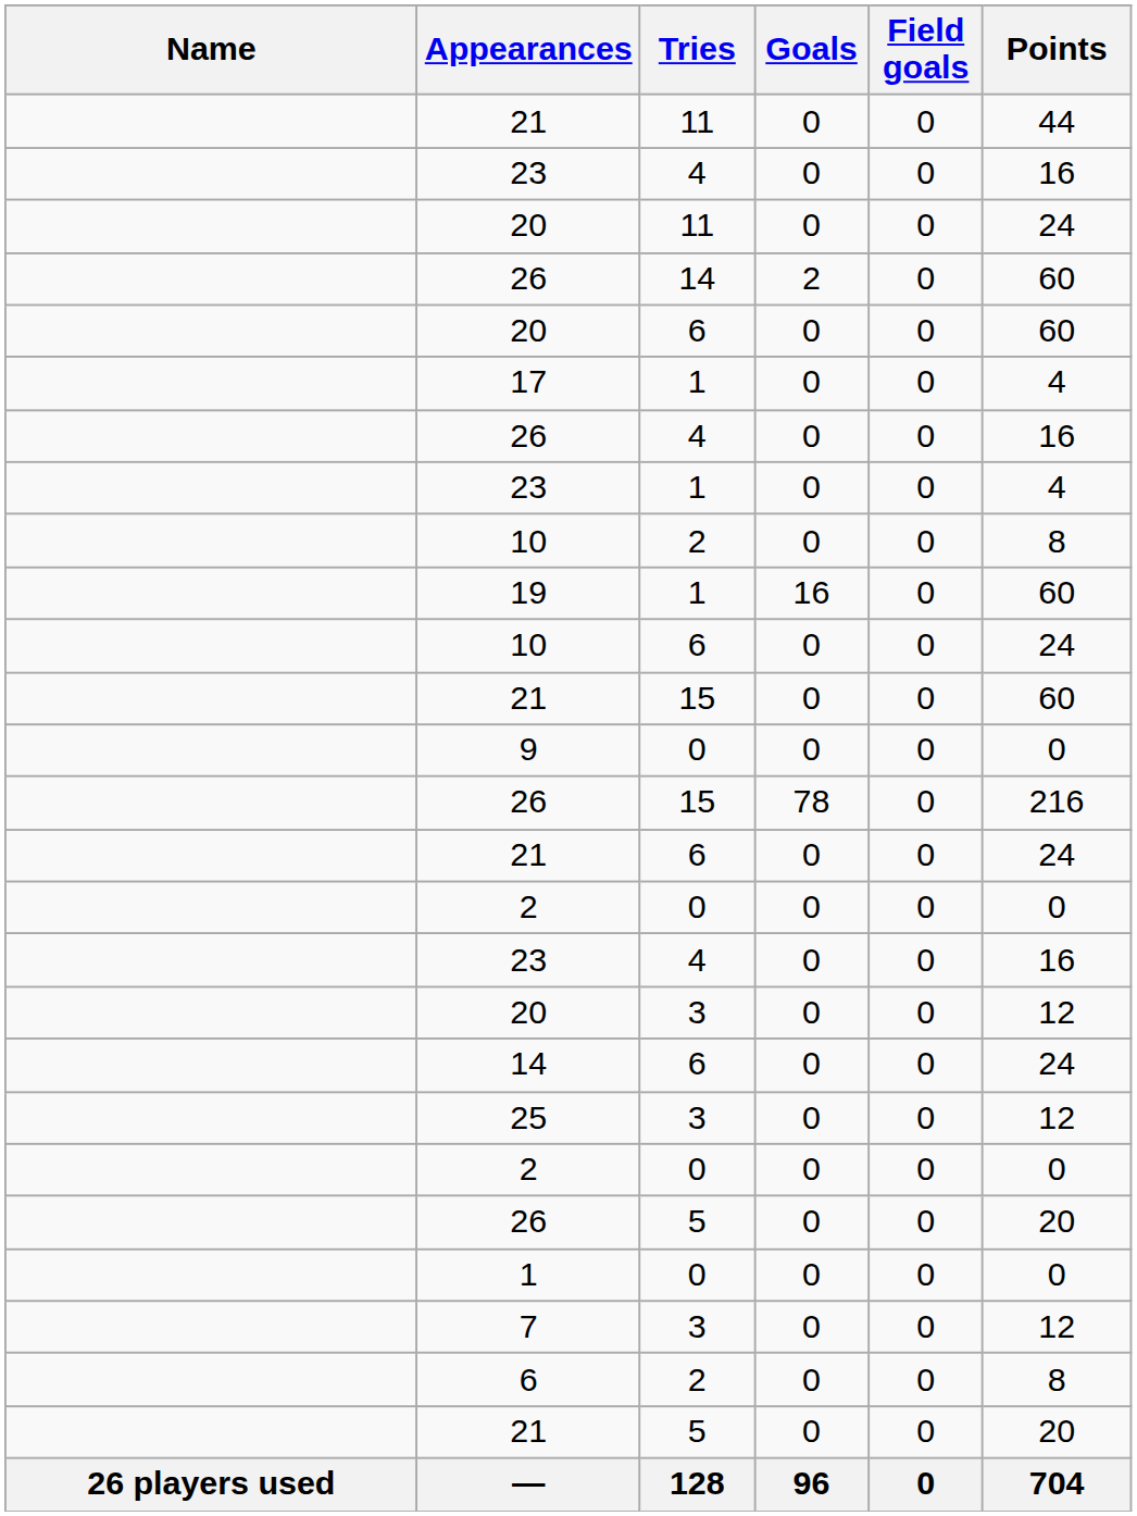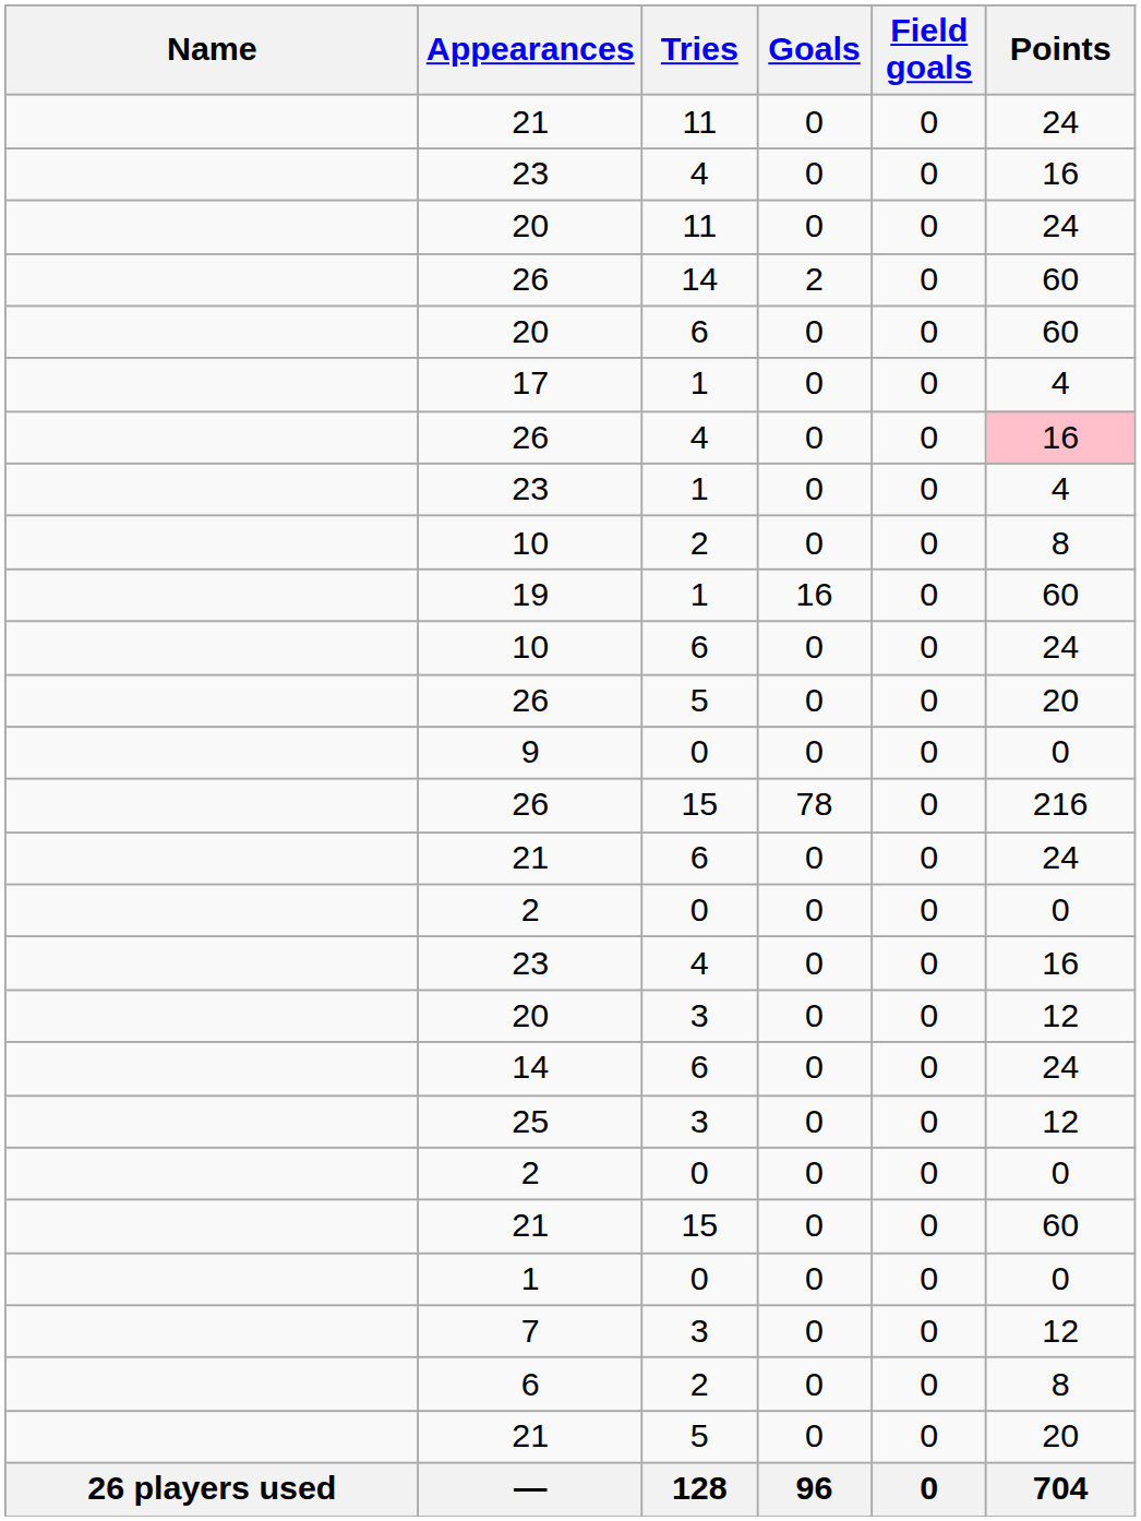 <table class="wikitable sortable" style="text-align: center;">
 <tr>
 <th style="width:12em">Name</th>
 <th><a href='#'>Appearances</a></th>
 <th style="width:3em"><a href='#'>Tries</a></th>
 <th style="width:3em"><a href='#'>Goals</a></th>
 <th style="width:3em"><a href='#'>Field goals</a></th>
 <th style="width:4em">Points</th>
 </tr>
 <tr>
 <td style="text-align:left;"></td>
 <td>21</td>
 <td>11</td>
 <td>0</td>
 <td>0</td>
-<td>44</td>
+<td>24</td>
 </tr>
 <tr>
 <td style="text-align:left;"></td>
 <td>23</td>
 <td>4</td>
 <td>0</td>
 <td>0</td>
 <td>16</td>
 </tr>
 <tr>
 <td style="text-align:left;"></td>
 <td>20</td>
 <td>11</td>
 <td>0</td>
 <td>0</td>
 <td>24</td>
 </tr>
 <tr>
 <td style="text-align:left;"></td>
 <td>26</td>
 <td>14</td>
 <td>2</td>
 <td>0</td>
 <td>60</td>
 </tr>
 <tr>
 <td style="text-align:left;"></td>
 <td>20</td>
 <td>6</td>
 <td>0</td>
 <td>0</td>
 <td>60</td>
 </tr>
 <tr>
 <td style="text-align:left;"></td>
 <td>17</td>
 <td>1</td>
 <td>0</td>
 <td>0</td>
 <td>4</td>
 </tr>
 <tr>
 <td style="text-align:left;"></td>
 <td>26</td>
 <td>4</td>
 <td>0</td>
 <td>0</td>
-<td>16</td>
+<td style="background: pink;">16</td>
 </tr>
 <tr>
 <td style="text-align:left;"></td>
 <td>23</td>
 <td>1</td>
 <td>0</td>
 <td>0</td>
 <td>4</td>
 </tr>
 <tr>
 <td style="text-align:left;"></td>
 <td>10</td>
 <td>2</td>
 <td>0</td>
 <td>0</td>
 <td>8</td>
 </tr>
 <tr>
 <td style="text-align:left;"></td>
 <td>19</td>
 <td>1</td>
 <td>16</td>
 <td>0</td>
 <td>60</td>
 </tr>
 <tr>
 <td style="text-align:left;"></td>
 <td>10</td>
 <td>6</td>
 <td>0</td>
 <td>0</td>
 <td>24</td>
 </tr>
 <tr>
 <td style="text-align:left;"></td>
-<td>21</td>
-<td>15</td>
+<td>26</td>
+<td>5</td>
 <td>0</td>
 <td>0</td>
-<td>60</td>
+<td>20</td>
 </tr>
 <tr>
 <td style="text-align:left;"></td>
 <td>9</td>
 <td>0</td>
 <td>0</td>
 <td>0</td>
 <td>0</td>
 </tr>
 <tr>
 <td style="text-align:left;"></td>
 <td>26</td>
 <td>15</td>
 <td>78</td>
 <td>0</td>
 <td>216</td>
 </tr>
 <tr>
 <td style="text-align:left;"></td>
 <td>21</td>
 <td>6</td>
 <td>0</td>
 <td>0</td>
 <td>24</td>
 </tr>
 <tr>
 <td style="text-align:left;"></td>
 <td>2</td>
 <td>0</td>
 <td>0</td>
 <td>0</td>
 <td>0</td>
 </tr>
 <tr>
 <td style="text-align:left;"></td>
 <td>23</td>
 <td>4</td>
 <td>0</td>
 <td>0</td>
 <td>16</td>
 </tr>
 <tr>
 <td style="text-align:left;"></td>
 <td>20</td>
 <td>3</td>
 <td>0</td>
 <td>0</td>
 <td>12</td>
 </tr>
 <tr>
 <td style="text-align:left;"></td>
 <td>14</td>
 <td>6</td>
 <td>0</td>
 <td>0</td>
 <td>24</td>
 </tr>
 <tr>
 <td style="text-align:left;"></td>
 <td>25</td>
 <td>3</td>
 <td>0</td>
 <td>0</td>
 <td>12</td>
 </tr>
 <tr>
 <td style="text-align:left;"></td>
 <td>2</td>
 <td>0</td>
 <td>0</td>
 <td>0</td>
 <td>0</td>
 </tr>
 <tr>
 <td style="text-align:left;"></td>
-<td>26</td>
-<td>5</td>
+<td>21</td>
+<td>15</td>
 <td>0</td>
 <td>0</td>
-<td>20</td>
+<td>60</td>
 </tr>
 <tr>
 <td style="text-align:left;"></td>
 <td>1</td>
 <td>0</td>
 <td>0</td>
 <td>0</td>
 <td>0</td>
 </tr>
 <tr>
 <td style="text-align:left;"></td>
 <td>7</td>
 <td>3</td>
 <td>0</td>
 <td>0</td>
 <td>12</td>
 </tr>
 <tr>
 <td style="text-align:left;"></td>
 <td>6</td>
 <td>2</td>
 <td>0</td>
 <td>0</td>
 <td>8</td>
 </tr>
 <tr>
 <td style="text-align:left;"></td>
 <td>21</td>
 <td>5</td>
 <td>0</td>
 <td>0</td>
 <td>20</td>
 </tr>
 <tr class="sortbottom">
 <th>26 players used</th>
 <th>—</th>
 <th>128</th>
 <th>96</th>
 <th>0</th>
 <th>704</th>
 </tr>
 </table>
